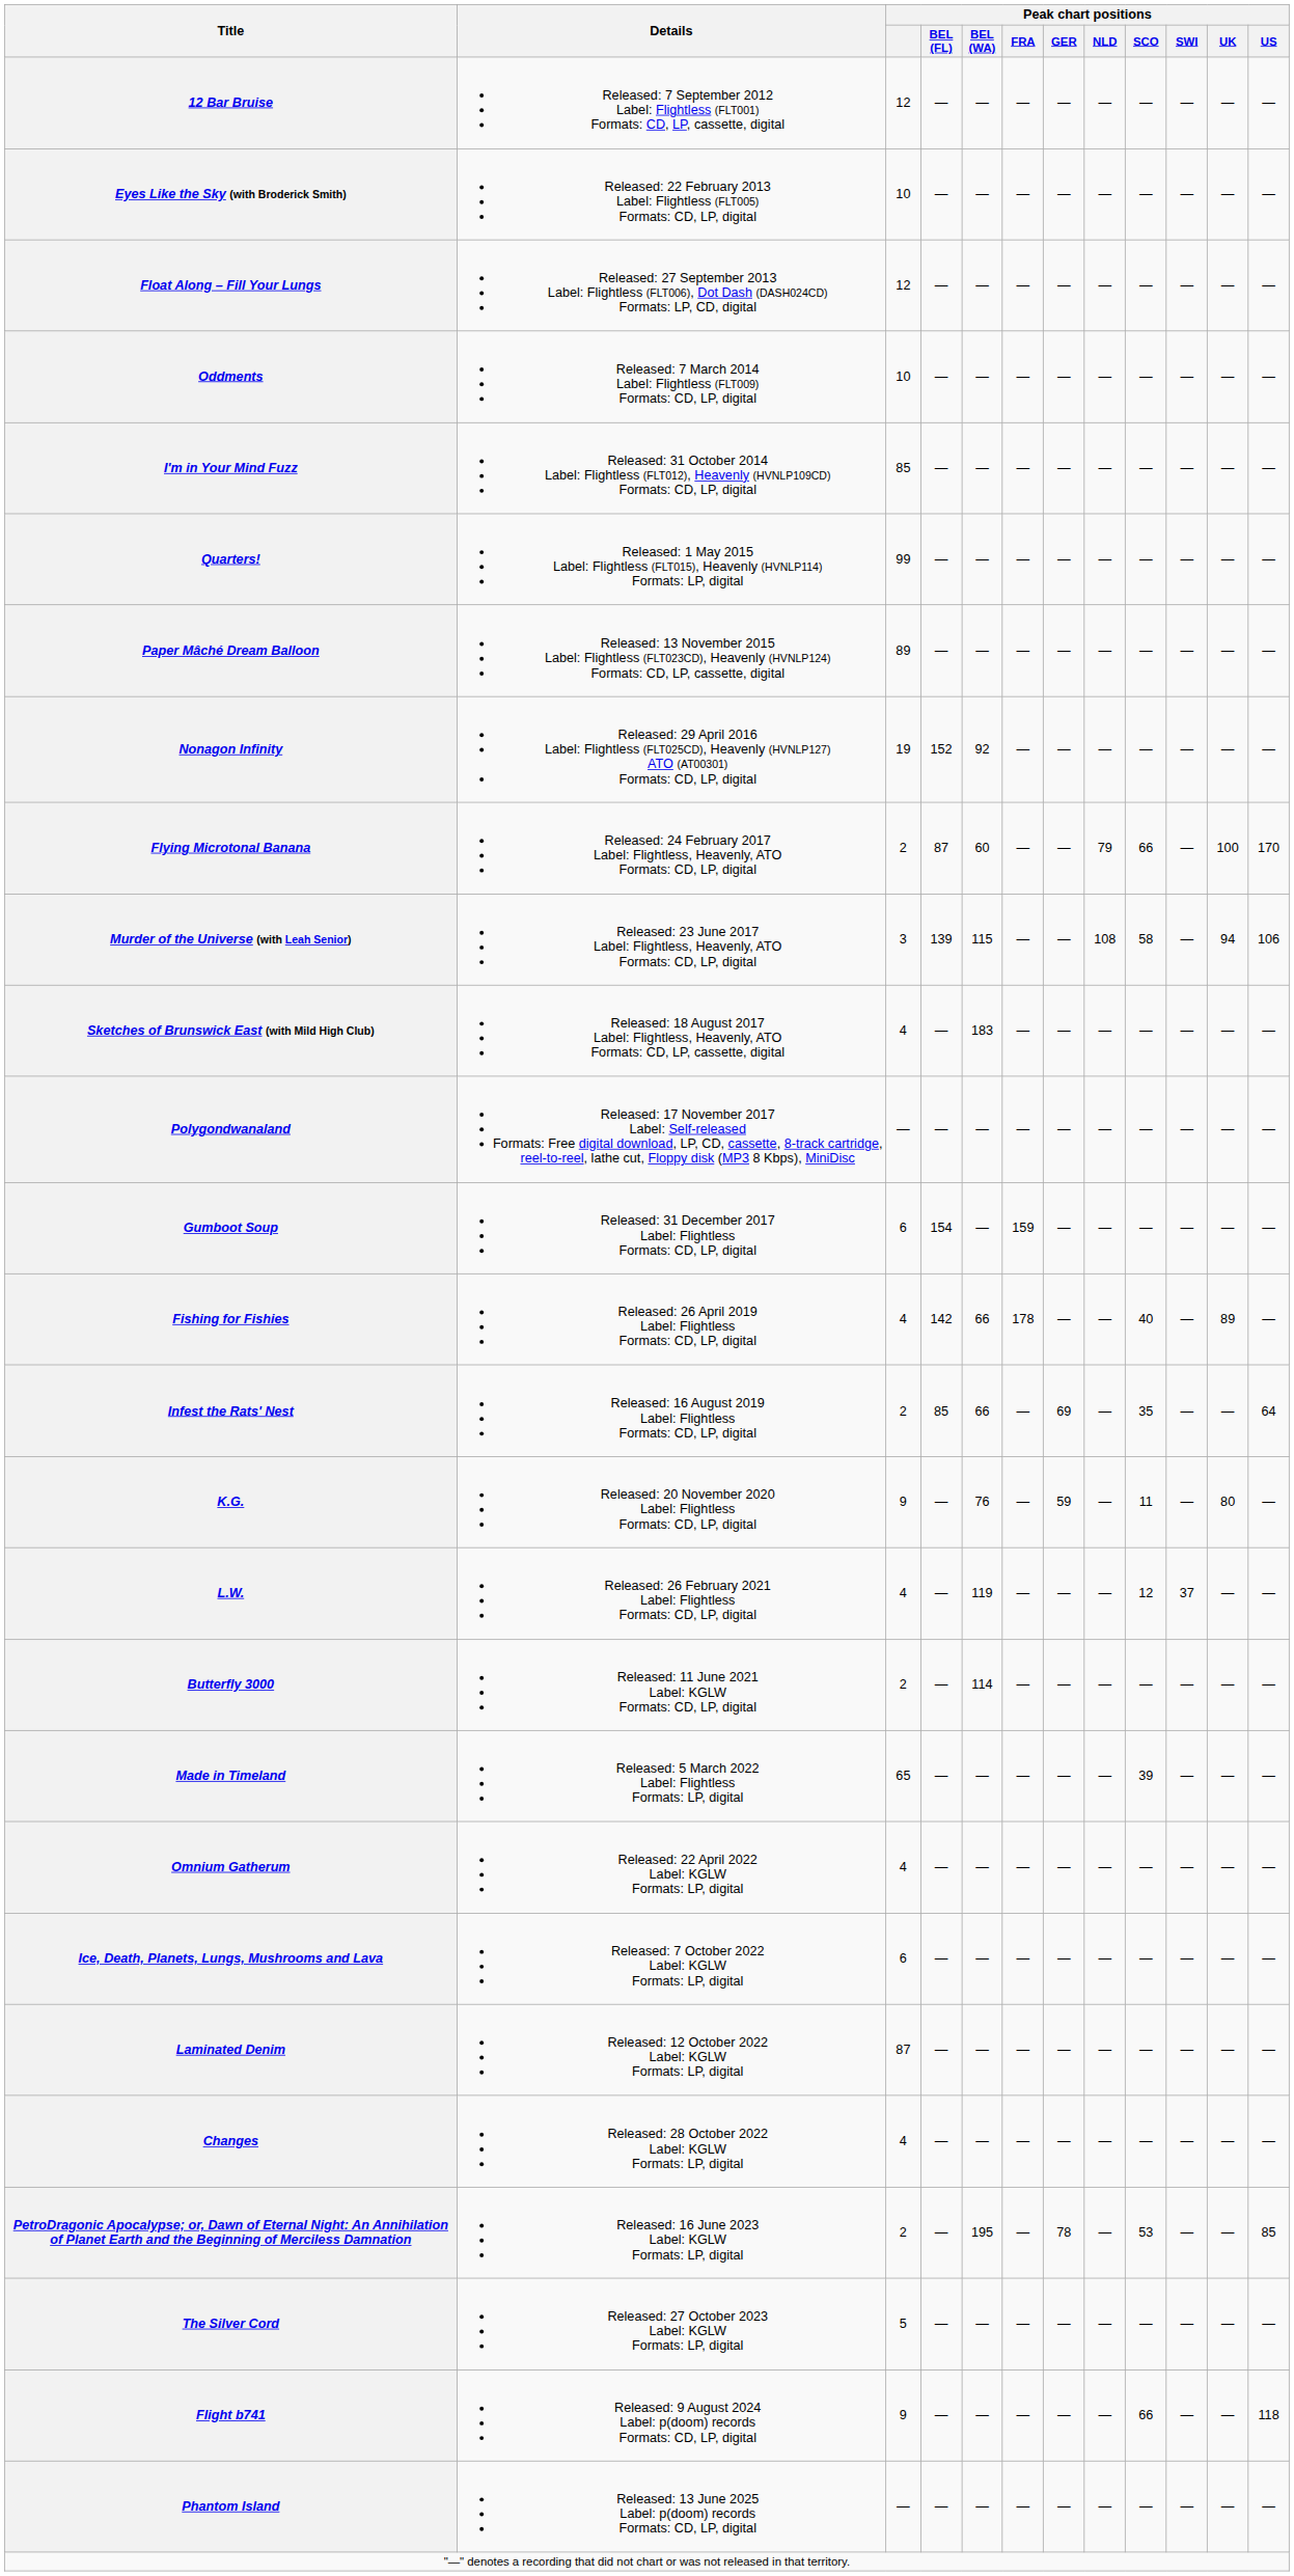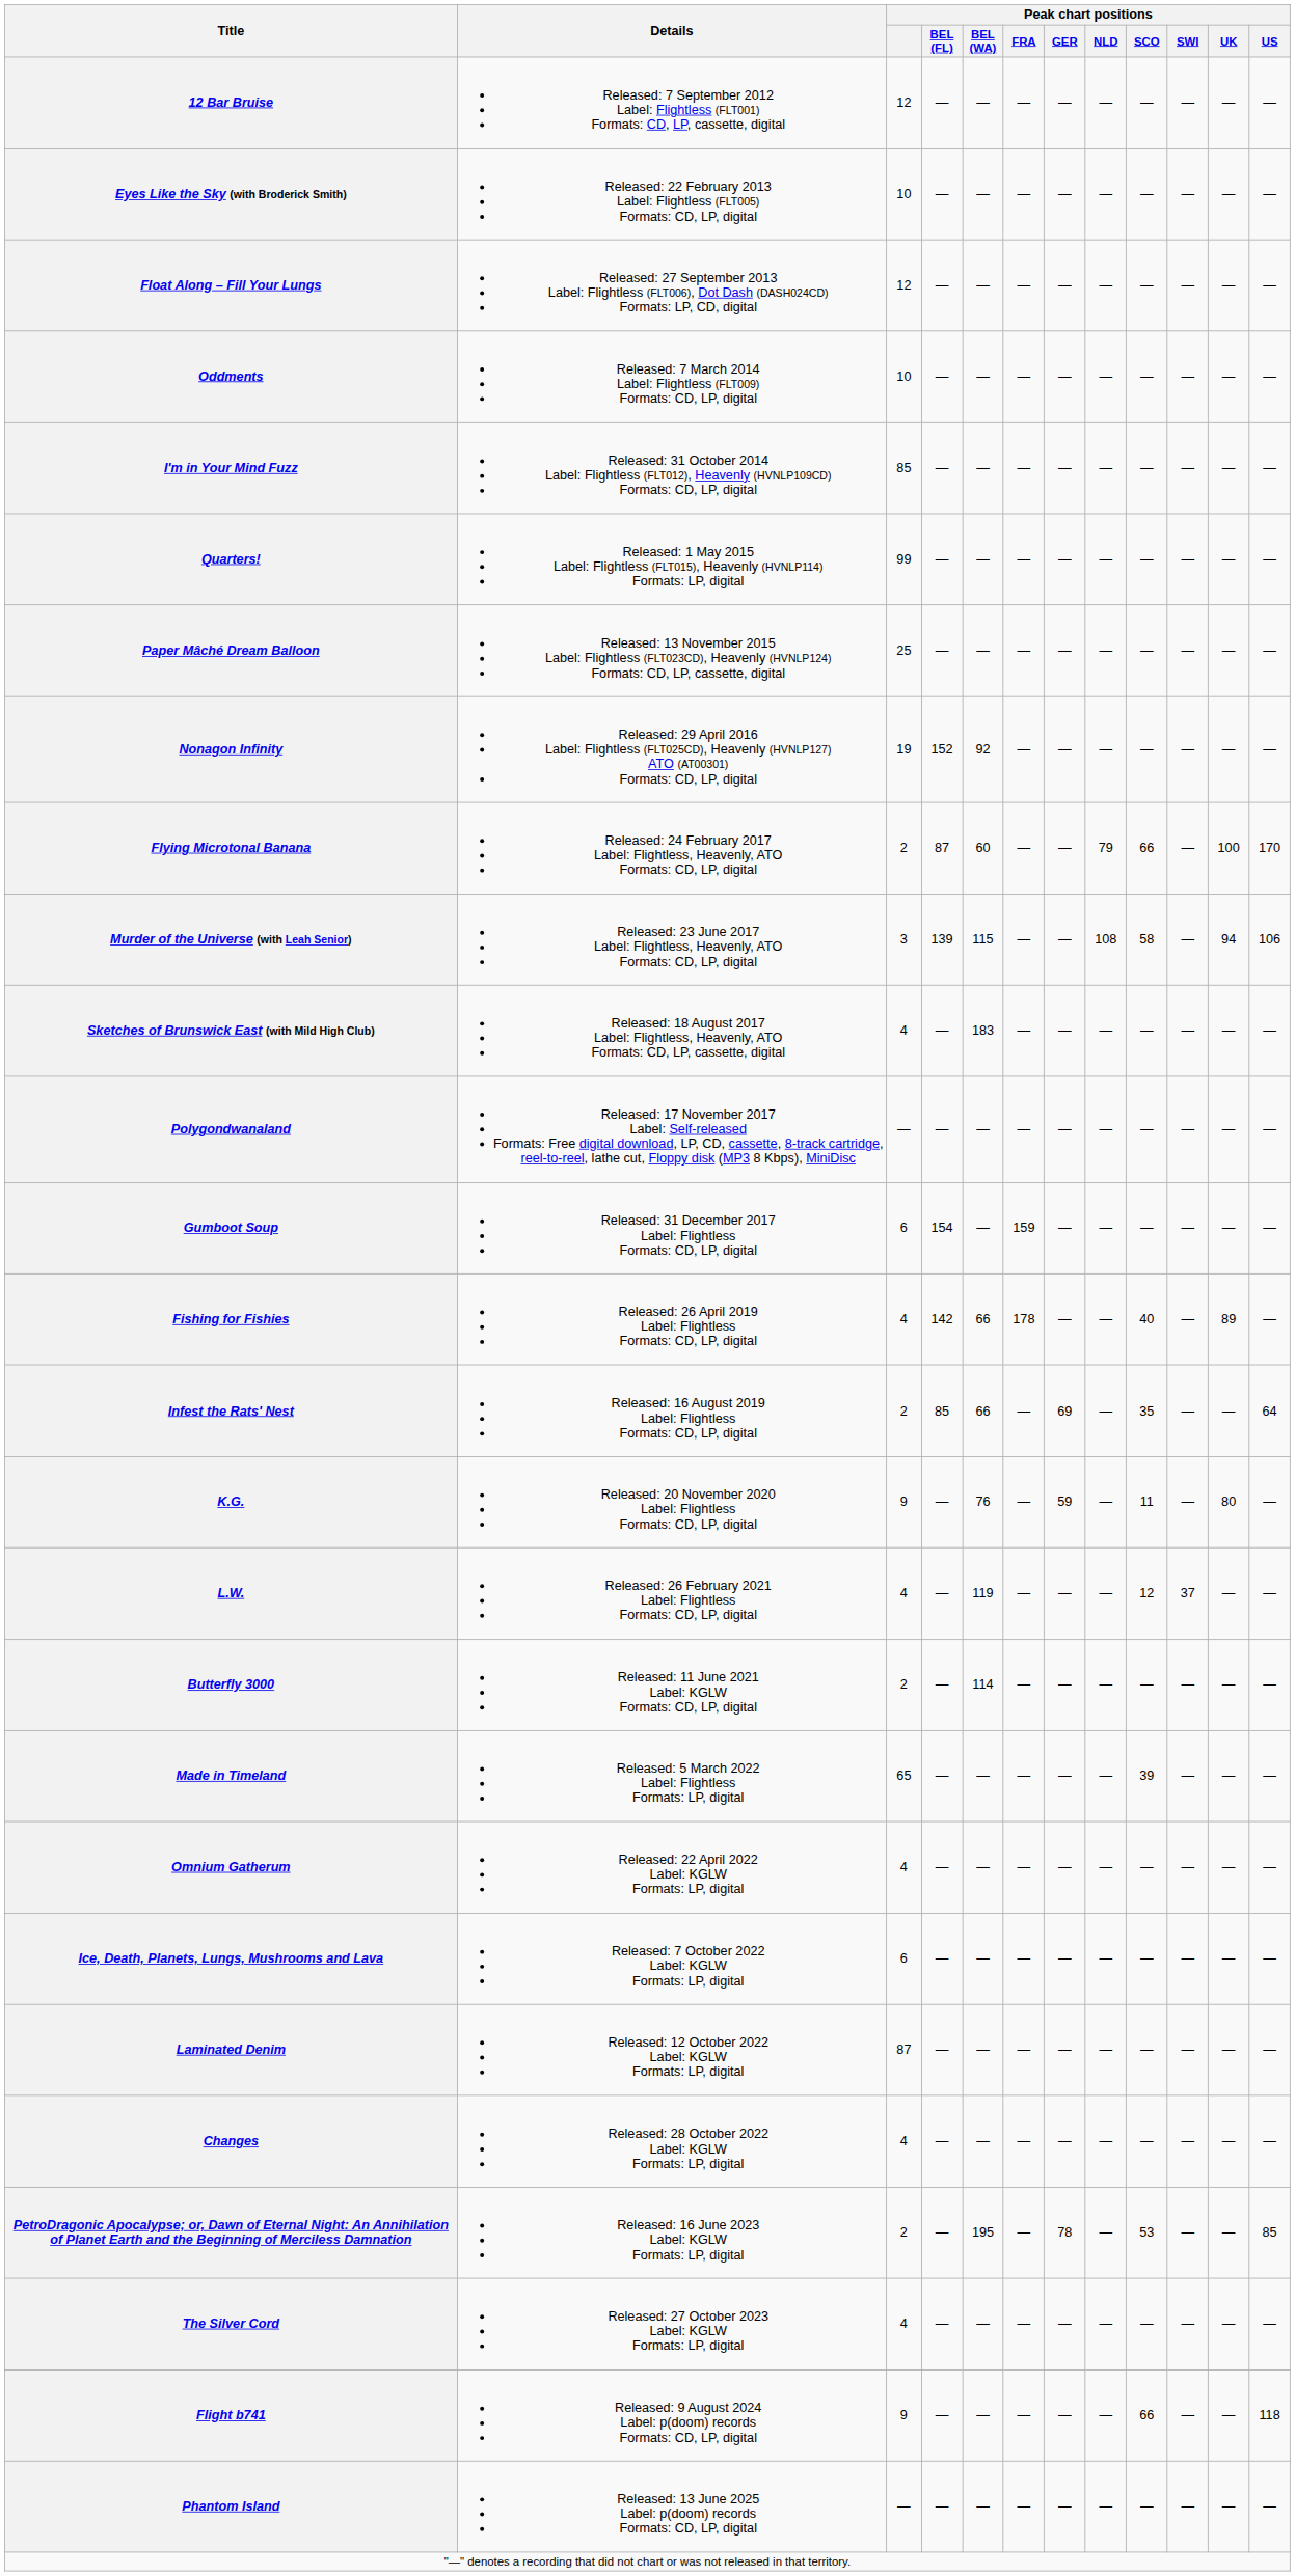 <table class="wikitable plainrowheaders" style="text-align:center;">
 <tr>
 <th scope="col" rowspan="2">Title</th>
 <th scope="col" rowspan="2">Details</th>
 <th scope="col" colspan="10">Peak chart positions</th>
 </tr>
 <tr>
 <th scope="col" style="width:2.5em; font-size:90%"><a href='#'></a><br></th>
 <th scope="col" style="width:3em;font-size:90%;"><a href='#'>BEL<br>(FL)</a><br></th>
 <th scope="col" style="width:3em;font-size:90%;"><a href='#'>BEL<br>(WA)</a><br></th>
 <th scope="col" style="width:3em;font-size:90%;"><a href='#'>FRA</a><br></th>
 <th scope="col" style="width:3em;font-size:90%;"><a href='#'>GER</a><br></th>
 <th scope="col" style="width:3em;font-size:90%;"><a href='#'>NLD</a><br></th>
 <th scope="col" style="width:3em;font-size:90%;"><a href='#'>SCO</a><br></th>
 <th scope="col" style="width:3em;font-size:90%;"><a href='#'>SWI</a><br></th>
 <th scope="col" style="width:3em;font-size:90%;"><a href='#'>UK</a><br></th>
 <th scope="col" style="width:3em;font-size:90%;"><a href='#'>US</a><br></th>
 </tr>
 <tr>
 <th scope="row"><em><a href='#'>12 Bar Bruise</a></em></th>
 <td><br><ul><li>Released: 7 September 2012</li><li>Label: <a href='#'>Flightless</a> <small>(FLT001)</small></li><li>Formats: <a href='#'>CD</a>, <a href='#'>LP</a>, cassette, digital</li></ul></td>
 <td>12</td>
 <td>—</td>
 <td>—</td>
 <td>—</td>
 <td>—</td>
 <td>—</td>
 <td>—</td>
 <td>—</td>
 <td>—</td>
 <td>—</td>
 </tr>
 <tr>
 <th scope="row"><em><a href='#'>Eyes Like the Sky</a></em> <small>(with Broderick Smith)</small></th>
 <td><br><ul><li>Released: 22 February 2013</li><li>Label: Flightless <small>(FLT005)</small></li><li>Formats: CD, LP, digital</li></ul></td>
 <td>10</td>
 <td>—</td>
 <td>—</td>
 <td>—</td>
 <td>—</td>
 <td>—</td>
 <td>—</td>
 <td>—</td>
 <td>—</td>
 <td>—</td>
 </tr>
 <tr>
 <th scope="row"><em><a href='#'>Float Along – Fill Your Lungs</a></em></th>
 <td><br><ul><li>Released: 27 September 2013</li><li>Label: Flightless <small>(FLT006)</small>, <a href='#'>Dot Dash</a> <small>(DASH024CD)</small></li><li>Formats: LP, CD, digital</li></ul></td>
 <td>12</td>
 <td>—</td>
 <td>—</td>
 <td>—</td>
 <td>—</td>
 <td>—</td>
 <td>—</td>
 <td>—</td>
 <td>—</td>
 <td>—</td>
 </tr>
 <tr>
 <th scope="row"><em><a href='#'>Oddments</a></em></th>
 <td><br><ul><li>Released: 7 March 2014</li><li>Label: Flightless <small>(FLT009)</small></li><li>Formats: CD, LP, digital</li></ul></td>
 <td>10</td>
 <td>—</td>
 <td>—</td>
 <td>—</td>
 <td>—</td>
 <td>—</td>
 <td>—</td>
 <td>—</td>
 <td>—</td>
 <td>—</td>
 </tr>
 <tr>
 <th scope="row"><em><a href='#'>I'm in Your Mind Fuzz</a></em></th>
 <td><br><ul><li>Released: 31 October 2014</li><li>Label: Flightless <small>(FLT012)</small>, <a href='#'>Heavenly</a> <small>(HVNLP109CD)</small></li><li>Formats: CD, LP, digital</li></ul></td>
 <td>85</td>
 <td>—</td>
 <td>—</td>
 <td>—</td>
 <td>—</td>
 <td>—</td>
 <td>—</td>
 <td>—</td>
 <td>—</td>
 <td>—</td>
 </tr>
 <tr>
 <th scope="row"><em><a href='#'>Quarters!</a></em></th>
 <td><br><ul><li>Released: 1 May 2015</li><li>Label: Flightless <small>(FLT015)</small>, Heavenly <small>(HVNLP114)</small></li><li>Formats: LP, digital</li></ul></td>
 <td>99</td>
 <td>—</td>
 <td>—</td>
 <td>—</td>
 <td>—</td>
 <td>—</td>
 <td>—</td>
 <td>—</td>
 <td>—</td>
 <td>—</td>
 </tr>
 <tr>
 <th scope="row"><em><a href='#'>Paper Mâché Dream Balloon</a></em></th>
 <td><br><ul><li>Released: 13 November 2015</li><li>Label: Flightless <small>(FLT023CD)</small>, Heavenly <small>(HVNLP124)</small></li><li>Formats: CD, LP, cassette, digital</li></ul></td>
-<td>89</td>
+<td>25</td>
 <td>—</td>
 <td>—</td>
 <td>—</td>
 <td>—</td>
 <td>—</td>
 <td>—</td>
 <td>—</td>
 <td>—</td>
 <td>—</td>
 </tr>
 <tr>
 <th scope="row"><em><a href='#'>Nonagon Infinity</a></em></th>
 <td><br><ul><li>Released: 29 April 2016</li><li>Label: Flightless <small>(FLT025CD)</small>, Heavenly <small>(HVNLP127)</small><br> <a href='#'>ATO</a> <small>(AT00301)</small></li><li>Formats: CD, LP, digital</li></ul></td>
 <td>19</td>
 <td>152</td>
 <td>92</td>
 <td>—</td>
 <td>—</td>
 <td>—</td>
 <td>—</td>
 <td>—</td>
 <td>—</td>
 <td>—</td>
 </tr>
 <tr>
 <th scope="row"><em><a href='#'>Flying Microtonal Banana</a></em></th>
 <td><br><ul><li>Released: 24 February 2017</li><li>Label: Flightless, Heavenly, ATO</li><li>Formats: CD, LP, digital</li></ul></td>
 <td>2</td>
 <td>87</td>
 <td>60</td>
 <td>—</td>
 <td>—</td>
 <td>79</td>
 <td>66</td>
 <td>—</td>
 <td>100</td>
 <td>170</td>
 </tr>
 <tr>
 <th scope="row"><em><a href='#'>Murder of the Universe</a></em> <small>(with <a href='#'>Leah Senior</a>)</small></th>
 <td><br><ul><li>Released: 23 June 2017</li><li>Label: Flightless, Heavenly, ATO</li><li>Formats: CD, LP, digital</li></ul></td>
 <td>3</td>
 <td>139</td>
 <td>115</td>
 <td>—</td>
 <td>—</td>
 <td>108</td>
 <td>58</td>
 <td>—</td>
 <td>94</td>
 <td>106</td>
 </tr>
 <tr>
 <th scope="row"><em><a href='#'>Sketches of Brunswick East</a></em> <small>(with Mild High Club)</small></th>
 <td><br><ul><li>Released: 18 August 2017</li><li>Label: Flightless, Heavenly, ATO</li><li>Formats: CD, LP, cassette, digital</li></ul></td>
 <td>4</td>
 <td>—</td>
 <td>183</td>
 <td>—</td>
 <td>—</td>
 <td>—</td>
 <td>—</td>
 <td>—</td>
 <td>—</td>
 <td>—</td>
 </tr>
 <tr>
 <th scope="row"><em><a href='#'>Polygondwanaland</a></em></th>
 <td><br><ul><li>Released: 17 November 2017</li><li>Label: <a href='#'>Self-released</a></li><li>Formats: Free <a href='#'>digital download</a>, LP, CD, <a href='#'>cassette</a>, <a href='#'>8-track cartridge</a>, <a href='#'>reel-to-reel</a>, lathe cut, <a href='#'>Floppy disk</a> (<a href='#'>MP3</a> 8 Kbps), <a href='#'>MiniDisc</a></li></ul></td>
 <td>—</td>
 <td>—</td>
 <td>—</td>
 <td>—</td>
 <td>—</td>
 <td>—</td>
 <td>—</td>
 <td>—</td>
 <td>—</td>
 <td>—</td>
 </tr>
 <tr>
 <th scope="row"><em><a href='#'>Gumboot Soup</a></em></th>
 <td><br><ul><li>Released: 31 December 2017</li><li>Label: Flightless</li><li>Formats: CD, LP, digital</li></ul></td>
 <td>6</td>
 <td>154</td>
 <td>—</td>
 <td>159</td>
 <td>—</td>
 <td>—</td>
 <td>—</td>
 <td>—</td>
 <td>—</td>
 <td>—</td>
 </tr>
 <tr>
 <th scope="row"><em><a href='#'>Fishing for Fishies</a></em></th>
 <td><br><ul><li>Released: 26 April 2019</li><li>Label: Flightless</li><li>Formats: CD, LP, digital</li></ul></td>
 <td>4</td>
 <td>142</td>
 <td>66</td>
 <td>178</td>
 <td>—</td>
 <td>—</td>
 <td>40</td>
 <td>—</td>
 <td>89</td>
 <td>—</td>
 </tr>
 <tr>
 <th scope="row"><em><a href='#'>Infest the Rats' Nest</a></em></th>
 <td><br><ul><li>Released: 16 August 2019</li><li>Label: Flightless</li><li>Formats: CD, LP, digital</li></ul></td>
 <td>2</td>
 <td>85</td>
 <td>66</td>
 <td>—</td>
 <td>69</td>
 <td>—</td>
 <td>35</td>
 <td>—</td>
 <td>—</td>
 <td>64</td>
 </tr>
 <tr>
 <th scope="row"><em><a href='#'>K.G.</a></em></th>
 <td><br><ul><li>Released: 20 November 2020</li><li>Label: Flightless</li><li>Formats: CD, LP, digital</li></ul></td>
 <td>9</td>
 <td>—</td>
 <td>76</td>
 <td>—</td>
 <td>59</td>
 <td>—</td>
 <td>11</td>
 <td>—</td>
 <td>80</td>
 <td>—</td>
 </tr>
 <tr>
 <th scope="row"><em><a href='#'>L.W.</a></em></th>
 <td><br><ul><li>Released: 26 February 2021</li><li>Label: Flightless</li><li>Formats: CD, LP, digital</li></ul></td>
 <td>4</td>
 <td>—</td>
 <td>119</td>
 <td>—</td>
 <td>—</td>
 <td>—</td>
 <td>12</td>
 <td>37</td>
 <td>—</td>
 <td>—</td>
 </tr>
 <tr>
 <th scope="row"><em><a href='#'>Butterfly 3000</a></em></th>
 <td><br><ul><li>Released: 11 June 2021</li><li>Label: KGLW</li><li>Formats: CD, LP, digital</li></ul></td>
 <td>2</td>
 <td>—</td>
 <td>114</td>
 <td>—</td>
 <td>—</td>
 <td>—</td>
 <td>—</td>
 <td>—</td>
 <td>—</td>
 <td>—</td>
 </tr>
 <tr>
 <th scope="row"><em><a href='#'>Made in Timeland</a></em></th>
 <td><br><ul><li>Released: 5 March 2022</li><li>Label: Flightless</li><li>Formats: LP, digital</li></ul></td>
 <td>65</td>
 <td>—</td>
 <td>—</td>
 <td>—</td>
 <td>—</td>
 <td>—</td>
 <td>39</td>
 <td>—</td>
 <td>—</td>
 <td>—</td>
 </tr>
 <tr>
 <th scope="row"><em><a href='#'>Omnium Gatherum</a></em></th>
 <td><br><ul><li>Released: 22 April 2022</li><li>Label: KGLW</li><li>Formats: LP, digital</li></ul></td>
 <td>4</td>
 <td>—</td>
 <td>—</td>
 <td>—</td>
 <td>—</td>
 <td>—</td>
 <td>—</td>
 <td>—</td>
 <td>—</td>
 <td>—</td>
 </tr>
 <tr>
 <th scope="row"><em><a href='#'>Ice, Death, Planets, Lungs, Mushrooms and Lava</a></em></th>
 <td><br><ul><li>Released: 7 October 2022</li><li>Label: KGLW</li><li>Formats: LP, digital</li></ul></td>
 <td>6</td>
 <td>—</td>
 <td>—</td>
 <td>—</td>
 <td>—</td>
 <td>—</td>
 <td>—</td>
 <td>—</td>
 <td>—</td>
 <td>—</td>
 </tr>
 <tr>
 <th scope="row"><em><a href='#'>Laminated Denim</a></em></th>
 <td><br><ul><li>Released: 12 October 2022</li><li>Label: KGLW</li><li>Formats: LP, digital</li></ul></td>
 <td>87</td>
 <td>—</td>
 <td>—</td>
 <td>—</td>
 <td>—</td>
 <td>—</td>
 <td>—</td>
 <td>—</td>
 <td>—</td>
 <td>—</td>
 </tr>
 <tr>
 <th scope="row"><em><a href='#'>Changes</a></em></th>
 <td><br><ul><li>Released: 28 October 2022</li><li>Label: KGLW</li><li>Formats: LP, digital</li></ul></td>
 <td>4</td>
 <td>—</td>
 <td>—</td>
 <td>—</td>
 <td>—</td>
 <td>—</td>
 <td>—</td>
 <td>—</td>
 <td>—</td>
 <td>—</td>
 </tr>
 <tr>
 <th scope="row"><em><a href='#'>PetroDragonic Apocalypse; or, Dawn of Eternal Night: An Annihilation of Planet Earth and the Beginning of Merciless Damnation</a></em></th>
 <td><br><ul><li>Released: 16 June 2023</li><li>Label: KGLW</li><li>Formats: LP, digital</li></ul></td>
 <td>2</td>
 <td>—</td>
 <td>195</td>
 <td>—</td>
 <td>78</td>
 <td>—</td>
 <td>53</td>
 <td>—</td>
 <td>—</td>
 <td>85</td>
 </tr>
 <tr>
 <th scope="row"><em><a href='#'>The Silver Cord</a></em></th>
 <td><br><ul><li>Released: 27 October 2023</li><li>Label: KGLW</li><li>Formats: LP, digital</li></ul></td>
-<td>5</td>
+<td>4</td>
 <td>—</td>
 <td>—</td>
 <td>—</td>
 <td>—</td>
 <td>—</td>
 <td>—</td>
 <td>—</td>
 <td>—</td>
 <td>—</td>
 </tr>
 <tr>
 <th scope="row"><em><a href='#'>Flight b741</a></em></th>
 <td><br><ul><li>Released: 9 August 2024</li><li>Label: p(doom) records</li><li>Formats: CD, LP, digital</li></ul></td>
 <td>9<br></td>
 <td>—</td>
 <td>—</td>
 <td>—</td>
 <td>—</td>
 <td>—</td>
 <td>66</td>
 <td>—</td>
 <td>—</td>
 <td>118</td>
 </tr>
 <tr>
 <th scope="row"><em><a href='#'>Phantom Island</a></em></th>
 <td><br><ul><li>Released: 13 June 2025</li><li>Label: p(doom) records</li><li>Formats: CD, LP, digital</li></ul></td>
 <td>—</td>
 <td>—</td>
 <td>—</td>
 <td>—</td>
 <td>—</td>
 <td>—</td>
 <td>—</td>
 <td>—</td>
 <td>—</td>
 <td>—</td>
 </tr>
 <tr>
 <td colspan="15" style="font-size:90%">"—" denotes a recording that did not chart or was not released in that territory.</td>
 </tr>
 </table>
